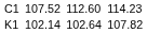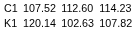 <table>
 <tr>
 <td>C1</td>
 <td></td>
 <td>107.52</td>
 <td></td>
 <td>112.60</td>
 <td></td>
 <td>114.23</td>
 </tr>
 <tr>
 <td>K1</td>
 <td></td>
-<td>102.14</td>
+<td>120.14</td>
 <td></td>
-<td>102.64</td>
+<td>102.63</td>
 <td></td>
 <td>107.82</td>
 </tr>
 </table>
